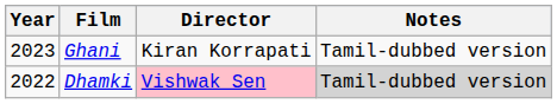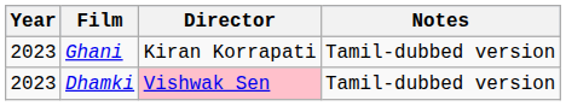 <table class="wikitable">
 <tr style="text-align:center; background:LightSteelBlue; width:60%;">
 <th>Year</th>
 <th>Film</th>
 <th>Director</th>
 <th>Notes</th>
 </tr>
 <tr>
 <td rowspan="1">2023</td>
 <td><em><a href='#'>Ghani</a></em></td>
 <td>Kiran Korrapati</td>
 <td>Tamil-dubbed version</td>
 </tr>
 <tr>
-<td>2022</td>
+<td>2023</td>
 <td><em><a href='#'>Dhamki</a></em></td>
 <td style="background: pink;"><a href='#'>Vishwak Sen</a></td>
-<td style="background: lightgrey;">Tamil-dubbed version</td>
+<td>Tamil-dubbed version</td>
 </tr>
 </table>
